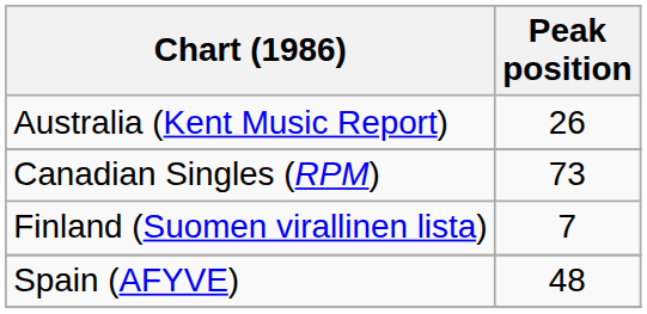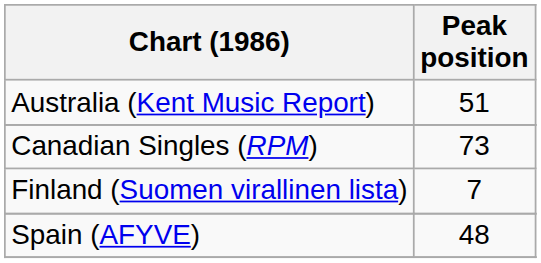 <table class="wikitable sortable">
 <tr>
 <th>Chart (1986)</th>
 <th>Peak<br>position</th>
 </tr>
 <tr>
 <td>Australia (<a href='#'>Kent Music Report</a>)</td>
-<td align="center">26</td>
+<td align="center">51</td>
 </tr>
 <tr>
 </tr>
 <tr>
 <td>Canadian Singles (<em><a href='#'>RPM</a></em>)</td>
 <td align="center">73</td>
 </tr>
 <tr>
 <td>Finland (<a href='#'>Suomen virallinen lista</a>)</td>
 <td style="text-align:center;">7</td>
 </tr>
 <tr>
 </tr>
 <tr>
 </tr>
 <tr>
 </tr>
 <tr>
 </tr>
 <tr>
 <td>Spain (<a href='#'>AFYVE</a>)</td>
 <td align="center">48</td>
 </tr>
 <tr>
 </tr>
 <tr>
 </tr>
 <tr>
 </tr>
 <tr>
 </tr>
 <tr>
 </tr>
 <tr>
 </tr>
 </table>
